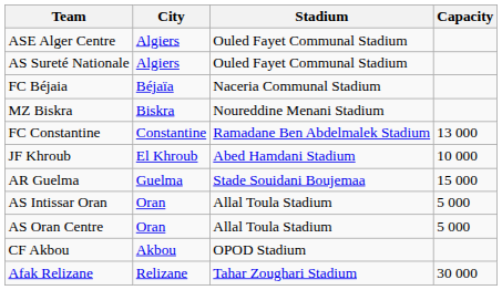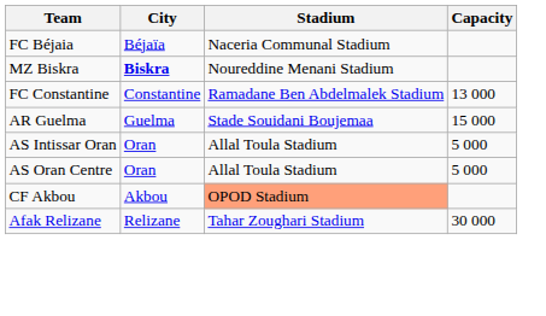 <table class="sortable wikitable">
 <tr align=center>
 <th>Team</th>
 <th>City</th>
 <th>Stadium</th>
 <th>Capacity</th>
-</tr>
-<tr>
-<td>ASE Alger Centre</td>
-<td><a href='#'>Algiers</a></td>
-<td>Ouled Fayet Communal Stadium</td>
-<td></td>
-</tr>
-<tr>
-<td>AS Sureté Nationale</td>
-<td><a href='#'>Algiers</a></td>
-<td>Ouled Fayet Communal Stadium</td>
-<td></td>
 </tr>
 <tr>
 <td>FC Béjaia</td>
 <td><a href='#'>Béjaïa</a></td>
 <td>Naceria Communal Stadium</td>
 <td></td>
 </tr>
 <tr>
 <td>MZ Biskra</td>
-<td><a href='#'>Biskra</a></td>
+<td><strong><a href='#'>Biskra</a></strong></td>
 <td>Noureddine Menani Stadium</td>
 <td></td>
 </tr>
 <tr>
 <td>FC Constantine</td>
 <td><a href='#'>Constantine</a></td>
 <td><a href='#'>Ramadane Ben Abdelmalek Stadium</a></td>
 <td>13 000</td>
-</tr>
-<tr>
-<td>JF Khroub</td>
-<td><a href='#'>El Khroub</a></td>
-<td><a href='#'>Abed Hamdani Stadium</a></td>
-<td>10 000</td>
 </tr>
 <tr>
 <td>AR Guelma</td>
 <td><a href='#'>Guelma</a></td>
 <td><a href='#'>Stade Souidani Boujemaa</a></td>
 <td>15 000</td>
 </tr>
 <tr>
 <td>AS Intissar Oran</td>
 <td><a href='#'>Oran</a></td>
 <td>Allal Toula Stadium</td>
 <td>5 000</td>
 </tr>
 <tr>
 <td>AS Oran Centre</td>
 <td><a href='#'>Oran</a></td>
 <td>Allal Toula Stadium</td>
 <td>5 000</td>
 </tr>
 <tr>
 <td>CF Akbou</td>
 <td><a href='#'>Akbou</a></td>
-<td>OPOD Stadium</td>
+<td style="background: lightsalmon;">OPOD Stadium</td>
 <td></td>
 </tr>
 <tr>
 <td><a href='#'>Afak Relizane</a></td>
 <td><a href='#'>Relizane</a></td>
 <td><a href='#'>Tahar Zoughari Stadium</a></td>
 <td>30 000</td>
 </tr>
 </table>
